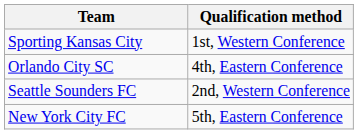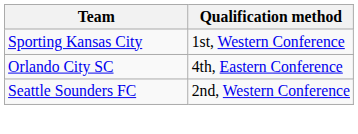 <table class="wikitable">
 <tr>
 <th width=180px>Team</th>
 <th>Qualification method</th>
 </tr>
 <tr>
 <td> <a href='#'>Sporting Kansas City</a></td>
 <td>1st, <a href='#'>Western Conference</a></td>
 </tr>
 <tr>
 <td> <a href='#'>Orlando City SC</a></td>
 <td>4th, <a href='#'>Eastern Conference</a></td>
 </tr>
 <tr>
 <td> <a href='#'>Seattle Sounders FC</a></td>
 <td>2nd, <a href='#'>Western Conference</a></td>
 </tr>
-<tr>
-<td> <a href='#'>New York City FC</a></td>
-<td>5th, <a href='#'>Eastern Conference</a></td>
-</tr>
 </table>
